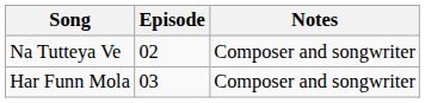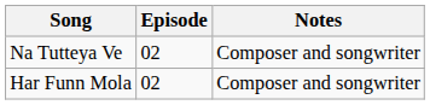 <table class="wikitable">
 <tr>
 <th>Song</th>
 <th>Episode</th>
 <th>Notes</th>
 </tr>
 <tr>
 <td>Na Tutteya Ve</td>
 <td>02</td>
 <td>Composer and songwriter</td>
 </tr>
 <tr>
 <td>Har Funn Mola</td>
-<td>03</td>
+<td>02</td>
 <td>Composer and songwriter</td>
 </tr>
 </table>
